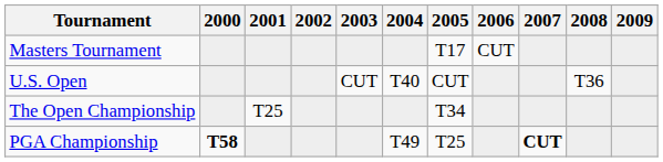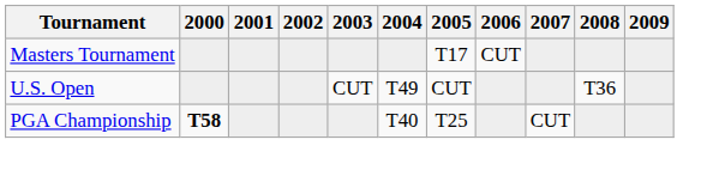 <table class="wikitable" style="font-size:95%;text-align:center;">
 <tr>
 <th>Tournament</th>
 <th>2000</th>
 <th>2001</th>
 <th>2002</th>
 <th>2003</th>
 <th>2004</th>
 <th>2005</th>
 <th>2006</th>
 <th>2007</th>
 <th>2008</th>
 <th>2009</th>
 </tr>
 <tr>
 <td align=left><a href='#'>Masters Tournament</a></td>
 <td style="background:#eeeeee;"></td>
 <td style="background:#eeeeee;"></td>
 <td style="background:#eeeeee;"></td>
 <td style="background:#eeeeee;"></td>
 <td style="background:#eeeeee;"></td>
 <td>T17</td>
 <td>CUT</td>
 <td style="background:#eeeeee;"></td>
 <td style="background:#eeeeee;"></td>
 <td style="background:#eeeeee;"></td>
 </tr>
 <tr>
 <td align=left><a href='#'>U.S. Open</a></td>
 <td style="background:#eeeeee;"></td>
 <td style="background:#eeeeee;"></td>
 <td style="background:#eeeeee;"></td>
 <td>CUT</td>
-<td>T40</td>
+<td>T49</td>
 <td>CUT</td>
 <td style="background:#eeeeee;"></td>
 <td style="background:#eeeeee;"></td>
 <td>T36</td>
-<td style="background:#eeeeee;"></td>
-</tr>
-<tr>
-<td align=left><a href='#'>The Open Championship</a></td>
-<td style="background:#eeeeee;"></td>
-<td>T25</td>
-<td style="background:#eeeeee;"></td>
-<td style="background:#eeeeee;"></td>
-<td style="background:#eeeeee;"></td>
-<td>T34</td>
-<td style="background:#eeeeee;"></td>
-<td style="background:#eeeeee;"></td>
-<td style="background:#eeeeee;"></td>
 <td style="background:#eeeeee;"></td>
 </tr>
 <tr>
 <td align=left><a href='#'>PGA Championship</a></td>
 <td><strong>T58</strong></td>
 <td style="background:#eeeeee;"></td>
 <td style="background:#eeeeee;"></td>
 <td style="background:#eeeeee;"></td>
-<td>T49</td>
+<td>T40</td>
 <td>T25</td>
 <td style="background:#eeeeee;"></td>
-<td><strong>CUT</strong></td>
+<td>CUT</td>
 <td style="background:#eeeeee;"></td>
 <td style="background:#eeeeee;"></td>
 </tr>
 </table>
